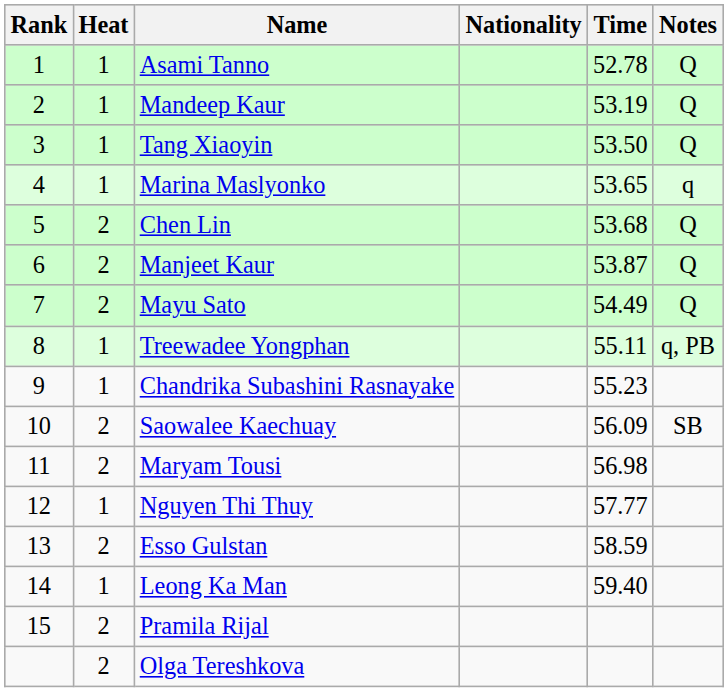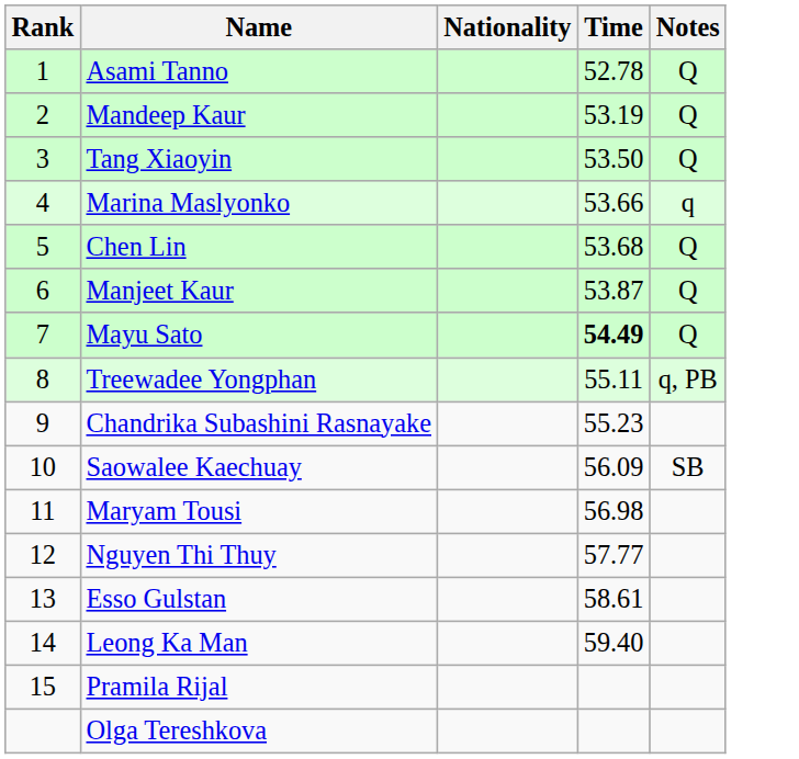 <table class="wikitable sortable" style="text-align:center; font-size:95%">
 <tr>
 <th>Rank</th>
-<th>Heat</th>
 <th>Name</th>
 <th>Nationality</th>
 <th>Time</th>
 <th>Notes</th>
 </tr>
 <tr bgcolor=ccffcc>
-<td>1</td>
 <td>1</td>
 <td align=left><a href='#'>Asami Tanno</a></td>
 <td align=left></td>
 <td>52.78</td>
 <td>Q</td>
 </tr>
 <tr bgcolor=ccffcc>
 <td>2</td>
-<td>1</td>
 <td align=left><a href='#'>Mandeep Kaur</a></td>
 <td align=left></td>
 <td>53.19</td>
 <td>Q</td>
 </tr>
 <tr bgcolor=ccffcc>
 <td>3</td>
-<td>1</td>
 <td align=left><a href='#'>Tang Xiaoyin</a></td>
 <td align=left></td>
 <td>53.50</td>
 <td>Q</td>
 </tr>
 <tr bgcolor=ddffdd>
 <td>4</td>
-<td>1</td>
 <td align=left><a href='#'>Marina Maslyonko</a></td>
 <td align=left></td>
-<td>53.65</td>
+<td>53.66</td>
 <td>q</td>
 </tr>
 <tr bgcolor=ccffcc>
 <td>5</td>
-<td>2</td>
 <td align=left><a href='#'>Chen Lin</a></td>
 <td align=left></td>
 <td>53.68</td>
 <td>Q</td>
 </tr>
 <tr bgcolor=ccffcc>
 <td>6</td>
-<td>2</td>
 <td align=left><a href='#'>Manjeet Kaur</a></td>
 <td align=left></td>
 <td>53.87</td>
 <td>Q</td>
 </tr>
 <tr bgcolor=ccffcc>
 <td>7</td>
-<td>2</td>
 <td align=left><a href='#'>Mayu Sato</a></td>
 <td align=left></td>
-<td>54.49</td>
+<td><strong>54.49</strong></td>
 <td>Q</td>
 </tr>
 <tr bgcolor=ddffdd>
 <td>8</td>
-<td>1</td>
 <td align=left><a href='#'>Treewadee Yongphan</a></td>
 <td align=left></td>
 <td>55.11</td>
 <td>q, PB</td>
 </tr>
 <tr>
 <td>9</td>
-<td>1</td>
 <td align=left><a href='#'>Chandrika Subashini Rasnayake</a></td>
 <td align=left></td>
 <td>55.23</td>
 <td></td>
 </tr>
 <tr>
 <td>10</td>
-<td>2</td>
 <td align=left><a href='#'>Saowalee Kaechuay</a></td>
 <td align=left></td>
 <td>56.09</td>
 <td>SB</td>
 </tr>
 <tr>
 <td>11</td>
-<td>2</td>
 <td align=left><a href='#'>Maryam Tousi</a></td>
 <td align=left></td>
 <td>56.98</td>
 <td></td>
 </tr>
 <tr>
 <td>12</td>
-<td>1</td>
 <td align=left><a href='#'>Nguyen Thi Thuy</a></td>
 <td align=left></td>
 <td>57.77</td>
 <td></td>
 </tr>
 <tr>
 <td>13</td>
-<td>2</td>
 <td align=left><a href='#'>Esso Gulstan</a></td>
 <td align=left></td>
-<td>58.59</td>
+<td>58.61</td>
 <td></td>
 </tr>
 <tr>
 <td>14</td>
-<td>1</td>
 <td align=left><a href='#'>Leong Ka Man</a></td>
 <td align=left></td>
 <td>59.40</td>
 <td></td>
 </tr>
 <tr>
 <td>15</td>
-<td>2</td>
 <td align=left><a href='#'>Pramila Rijal</a></td>
 <td align=left></td>
 <td></td>
 <td></td>
 </tr>
 <tr>
 <td></td>
-<td>2</td>
 <td align=left><a href='#'>Olga Tereshkova</a></td>
 <td align=left></td>
 <td></td>
 <td></td>
 </tr>
 </table>
